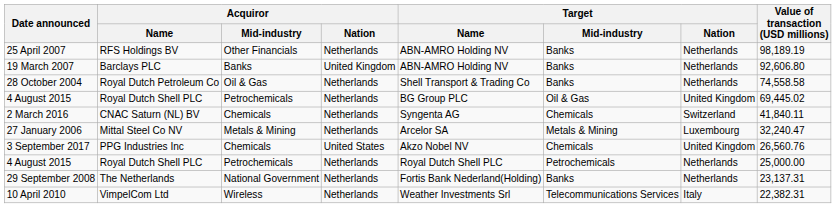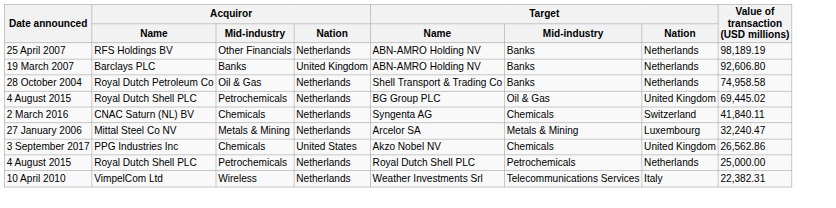 <table class="wikitable">
 <tr>
 <th rowspan=2>Date announced</th>
 <th colspan=3>Acquiror</th>
 <th colspan=3>Target</th>
 <th rowspan=2>Value of<br>transaction<br>(USD millions)</th>
 </tr>
 <tr>
 <th>Name</th>
 <th>Mid-industry<br></th>
 <th>Nation</th>
 <th>Name</th>
 <th>Mid-industry</th>
 <th>Nation</th>
 </tr>
 <tr>
 <td>25 April 2007</td>
 <td>RFS Holdings BV</td>
 <td>Other Financials</td>
 <td>Netherlands</td>
 <td>ABN-AMRO Holding NV</td>
 <td>Banks</td>
 <td>Netherlands</td>
 <td>98,189.19</td>
 </tr>
 <tr>
 <td>19 March 2007</td>
 <td>Barclays PLC</td>
 <td>Banks</td>
 <td>United Kingdom</td>
 <td>ABN-AMRO Holding NV</td>
 <td>Banks</td>
 <td>Netherlands</td>
 <td>92,606.80</td>
 </tr>
 <tr>
 <td>28 October 2004</td>
 <td>Royal Dutch Petroleum Co</td>
 <td>Oil & Gas</td>
 <td>Netherlands</td>
 <td>Shell Transport & Trading Co</td>
 <td>Banks</td>
 <td>Netherlands</td>
-<td>74,558.58</td>
+<td>74,958.58</td>
 </tr>
 <tr>
 <td>4 August 2015</td>
 <td>Royal Dutch Shell PLC</td>
 <td>Petrochemicals</td>
 <td>Netherlands</td>
 <td>BG Group PLC</td>
 <td>Oil & Gas</td>
 <td>United Kingdom</td>
 <td>69,445.02</td>
 </tr>
 <tr>
 <td>2 March 2016</td>
 <td>CNAC Saturn (NL) BV</td>
 <td>Chemicals</td>
 <td>Netherlands</td>
 <td>Syngenta AG</td>
 <td>Chemicals</td>
 <td>Switzerland</td>
 <td>41,840.11</td>
 </tr>
 <tr>
 <td>27 January 2006</td>
 <td>Mittal Steel Co NV</td>
 <td>Metals & Mining</td>
 <td>Netherlands</td>
 <td>Arcelor SA</td>
 <td>Metals & Mining</td>
 <td>Luxembourg</td>
 <td>32,240.47</td>
 </tr>
 <tr>
 <td>3 September 2017</td>
 <td>PPG Industries Inc</td>
 <td>Chemicals</td>
 <td>United States</td>
 <td>Akzo Nobel NV</td>
 <td>Chemicals</td>
 <td>United Kingdom</td>
-<td>26,560.76</td>
+<td>26,562.86</td>
 </tr>
 <tr>
 <td>4 August 2015</td>
 <td>Royal Dutch Shell PLC</td>
 <td>Petrochemicals</td>
 <td>Netherlands</td>
 <td>Royal Dutch Shell PLC</td>
 <td>Petrochemicals</td>
 <td>Netherlands</td>
 <td>25,000.00</td>
 </tr>
 <tr>
-<td>29 September 2008</td>
-<td>The Netherlands</td>
-<td>National Government</td>
-<td>Netherlands</td>
-<td>Fortis Bank Nederland(Holding)</td>
-<td>Banks</td>
-<td>Netherlands</td>
-<td>23,137.31</td>
-</tr>
-<tr>
 <td>10 April 2010</td>
 <td>VimpelCom Ltd</td>
 <td>Wireless</td>
 <td>Netherlands</td>
 <td>Weather Investments Srl</td>
 <td>Telecommunications Services</td>
 <td>Italy</td>
 <td>22,382.31</td>
 </tr>
 </table>
